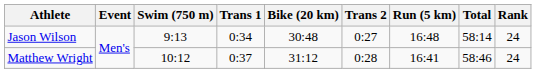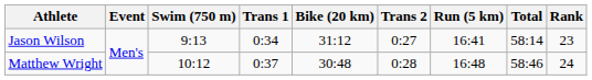 <table class="wikitable" border="1" style="font-size:90%">
 <tr>
 <th>Athlete</th>
 <th>Event</th>
 <th>Swim (750 m)</th>
 <th>Trans 1</th>
 <th>Bike (20 km)</th>
 <th>Trans 2</th>
 <th>Run (5 km)</th>
 <th>Total</th>
 <th>Rank</th>
 </tr>
 <tr align=center>
 <td align=left><a href='#'>Jason Wilson</a></td>
 <td align=left rowspan=2><a href='#'>Men's</a></td>
 <td>9:13</td>
 <td>0:34</td>
-<td>30:48</td>
+<td>31:12</td>
 <td>0:27</td>
-<td>16:48</td>
+<td>16:41</td>
 <td>58:14</td>
-<td>24</td>
+<td>23</td>
 </tr>
 <tr align=center>
 <td align=left><a href='#'>Matthew Wright</a></td>
 <td>10:12</td>
 <td>0:37</td>
-<td>31:12</td>
+<td>30:48</td>
 <td>0:28</td>
-<td>16:41</td>
+<td>16:48</td>
 <td>58:46</td>
 <td>24</td>
 </tr>
 </table>
